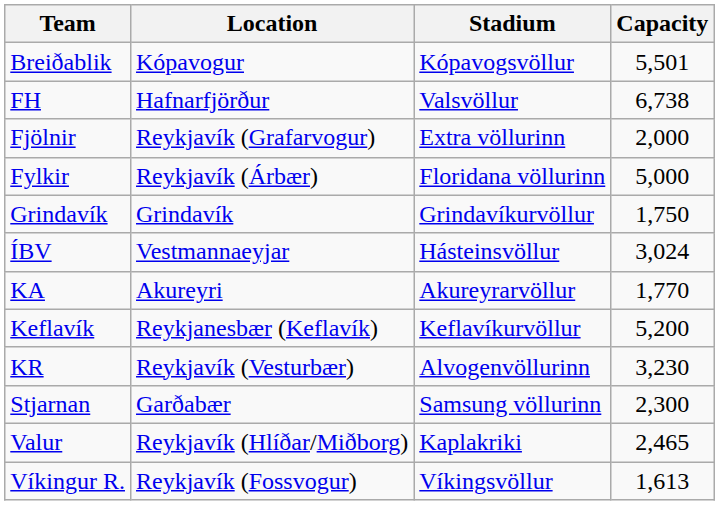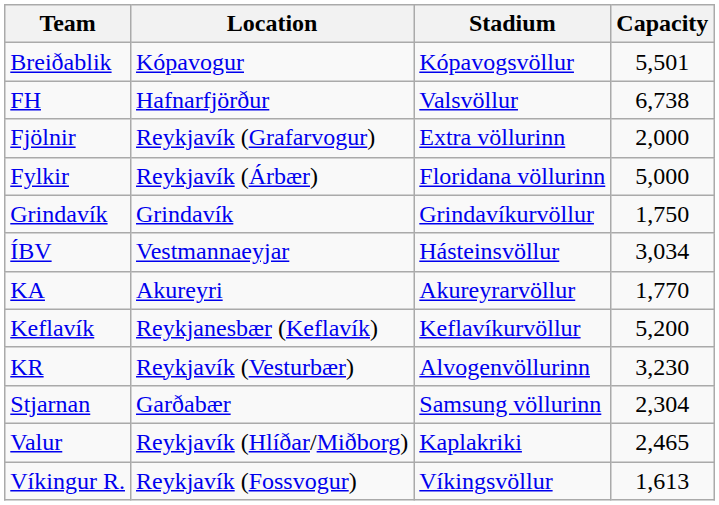 <table class="wikitable sortable">
 <tr>
 <th>Team</th>
 <th>Location</th>
 <th>Stadium</th>
 <th>Capacity</th>
 </tr>
 <tr>
 <td><a href='#'>Breiðablik</a></td>
 <td><a href='#'>Kópavogur</a></td>
 <td><a href='#'>Kópavogsvöllur</a></td>
 <td align="center">5,501</td>
 </tr>
 <tr>
 <td><a href='#'>FH</a></td>
 <td><a href='#'>Hafnarfjörður</a></td>
 <td><a href='#'>Valsvöllur</a></td>
 <td align="center">6,738</td>
 </tr>
 <tr>
 <td><a href='#'>Fjölnir</a></td>
 <td><a href='#'>Reykjavík</a> (<a href='#'>Grafarvogur</a>)</td>
 <td><a href='#'>Extra völlurinn</a></td>
 <td align="center">2,000</td>
 </tr>
 <tr>
 <td><a href='#'>Fylkir</a></td>
 <td><a href='#'>Reykjavík</a> (<a href='#'>Árbær</a>)</td>
 <td><a href='#'>Floridana völlurinn</a></td>
 <td align="center">5,000</td>
 </tr>
 <tr>
 <td><a href='#'>Grindavík</a></td>
 <td><a href='#'>Grindavík</a></td>
 <td><a href='#'>Grindavíkurvöllur</a></td>
 <td align="center">1,750</td>
 </tr>
 <tr>
 <td><a href='#'>ÍBV</a></td>
 <td><a href='#'>Vestmannaeyjar</a></td>
 <td><a href='#'>Hásteinsvöllur</a></td>
-<td align="center">3,024</td>
+<td align="center">3,034</td>
 </tr>
 <tr>
 <td><a href='#'>KA</a></td>
 <td><a href='#'>Akureyri</a></td>
 <td><a href='#'>Akureyrarvöllur</a></td>
 <td align="center">1,770</td>
 </tr>
 <tr>
 <td><a href='#'>Keflavík</a></td>
 <td><a href='#'>Reykjanesbær</a> (<a href='#'>Keflavík</a>)</td>
 <td><a href='#'>Keflavíkurvöllur</a></td>
 <td align="center">5,200</td>
 </tr>
 <tr>
 <td><a href='#'>KR</a></td>
 <td><a href='#'>Reykjavík</a> (<a href='#'>Vesturbær</a>)</td>
 <td><a href='#'>Alvogenvöllurinn</a></td>
 <td align="center">3,230</td>
 </tr>
 <tr>
 <td><a href='#'>Stjarnan</a></td>
 <td><a href='#'>Garðabær</a></td>
 <td><a href='#'>Samsung völlurinn</a></td>
-<td align="center">2,300</td>
+<td align="center">2,304</td>
 </tr>
 <tr>
 <td><a href='#'>Valur</a></td>
 <td><a href='#'>Reykjavík</a> (<a href='#'>Hlíðar</a>/<a href='#'>Miðborg</a>)</td>
 <td><a href='#'>Kaplakriki</a></td>
 <td align="center">2,465</td>
 </tr>
 <tr>
 <td><a href='#'>Víkingur R.</a></td>
 <td><a href='#'>Reykjavík</a> (<a href='#'>Fossvogur</a>)</td>
 <td><a href='#'>Víkingsvöllur</a></td>
 <td align="center">1,613</td>
 </tr>
 </table>
